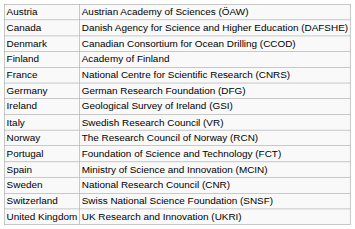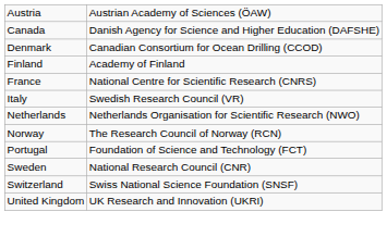 <table class="wikitable">
 <tr>
 <td>Austria</td>
 <td>Austrian Academy of Sciences (ÖAW)</td>
 </tr>
 <tr>
 <td>Canada</td>
 <td>Danish Agency for Science and Higher Education (DAFSHE)</td>
 </tr>
 <tr>
 <td>Denmark</td>
 <td>Canadian Consortium for Ocean Drilling (CCOD)</td>
 </tr>
 <tr>
 <td>Finland</td>
 <td>Academy of Finland</td>
 </tr>
 <tr>
 <td>France</td>
 <td>National Centre for Scientific Research (CNRS)</td>
 </tr>
 <tr>
-<td>Germany</td>
-<td>German Research Foundation (DFG)</td>
+<td>Italy</td>
+<td>Swedish Research Council (VR)</td>
 </tr>
 <tr>
-<td>Ireland</td>
-<td>Geological Survey of Ireland (GSI)</td>
-</tr>
-<tr>
-<td>Italy</td>
-<td>Swedish Research Council (VR)</td>
+<td>Netherlands</td>
+<td>Netherlands Organisation for Scientific Research (NWO)</td>
 </tr>
 <tr>
 <td>Norway</td>
 <td>The Research Council of Norway (RCN)</td>
 </tr>
 <tr>
 <td>Portugal</td>
 <td>Foundation of Science and Technology (FCT)</td>
-</tr>
-<tr>
-<td>Spain</td>
-<td>Ministry of Science and Innovation (MCIN)</td>
 </tr>
 <tr>
 <td>Sweden</td>
 <td>National Research Council (CNR)</td>
 </tr>
 <tr>
 <td>Switzerland</td>
 <td>Swiss National Science Foundation (SNSF)</td>
 </tr>
 <tr>
 <td>United Kingdom</td>
 <td>UK Research and Innovation (UKRI)</td>
 </tr>
 </table>
